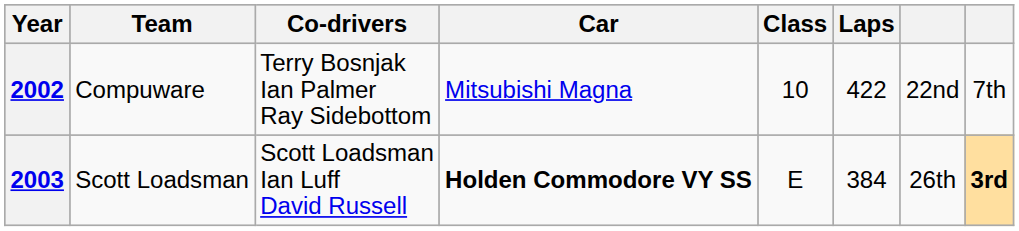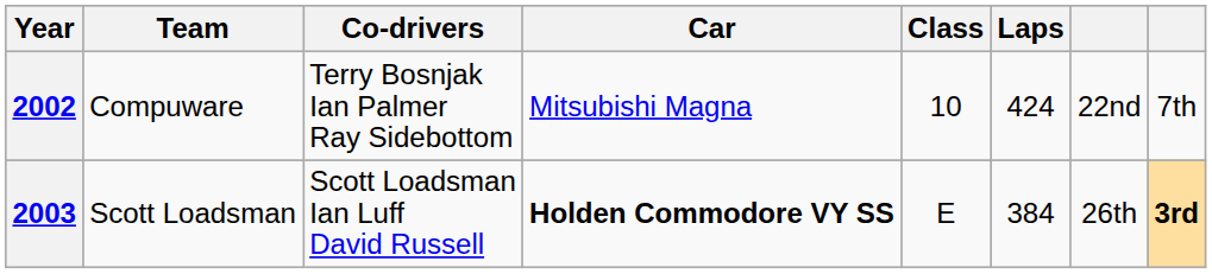 <table class="wikitable" style="font-size:90%">
 <tr>
 <th>Year</th>
 <th>Team</th>
 <th>Co-drivers</th>
 <th>Car</th>
 <th>Class</th>
 <th>Laps</th>
 <th></th>
 <th></th>
 </tr>
 <tr style="text-align:center;">
 <th><a href='#'>2002</a></th>
 <td align="left"> Compuware</td>
 <td align="left"> Terry Bosnjak<br> Ian Palmer<br> Ray Sidebottom</td>
 <td align="left"><a href='#'>Mitsubishi Magna</a></td>
 <td>10</td>
-<td>422</td>
+<td>424</td>
 <td>22nd</td>
 <td>7th</td>
 </tr>
 <tr style="text-align:center;">
 <th><a href='#'>2003</a></th>
 <td align="left"> Scott Loadsman</td>
 <td align="left"> Scott Loadsman<br> Ian Luff<br> <a href='#'>David Russell</a></td>
 <td align="left"><strong>Holden Commodore VY SS</strong></td>
 <td>E</td>
 <td>384</td>
 <td>26th</td>
 <td style="background:#FFDF9F;"><strong>3rd</strong></td>
 </tr>
 </table>
